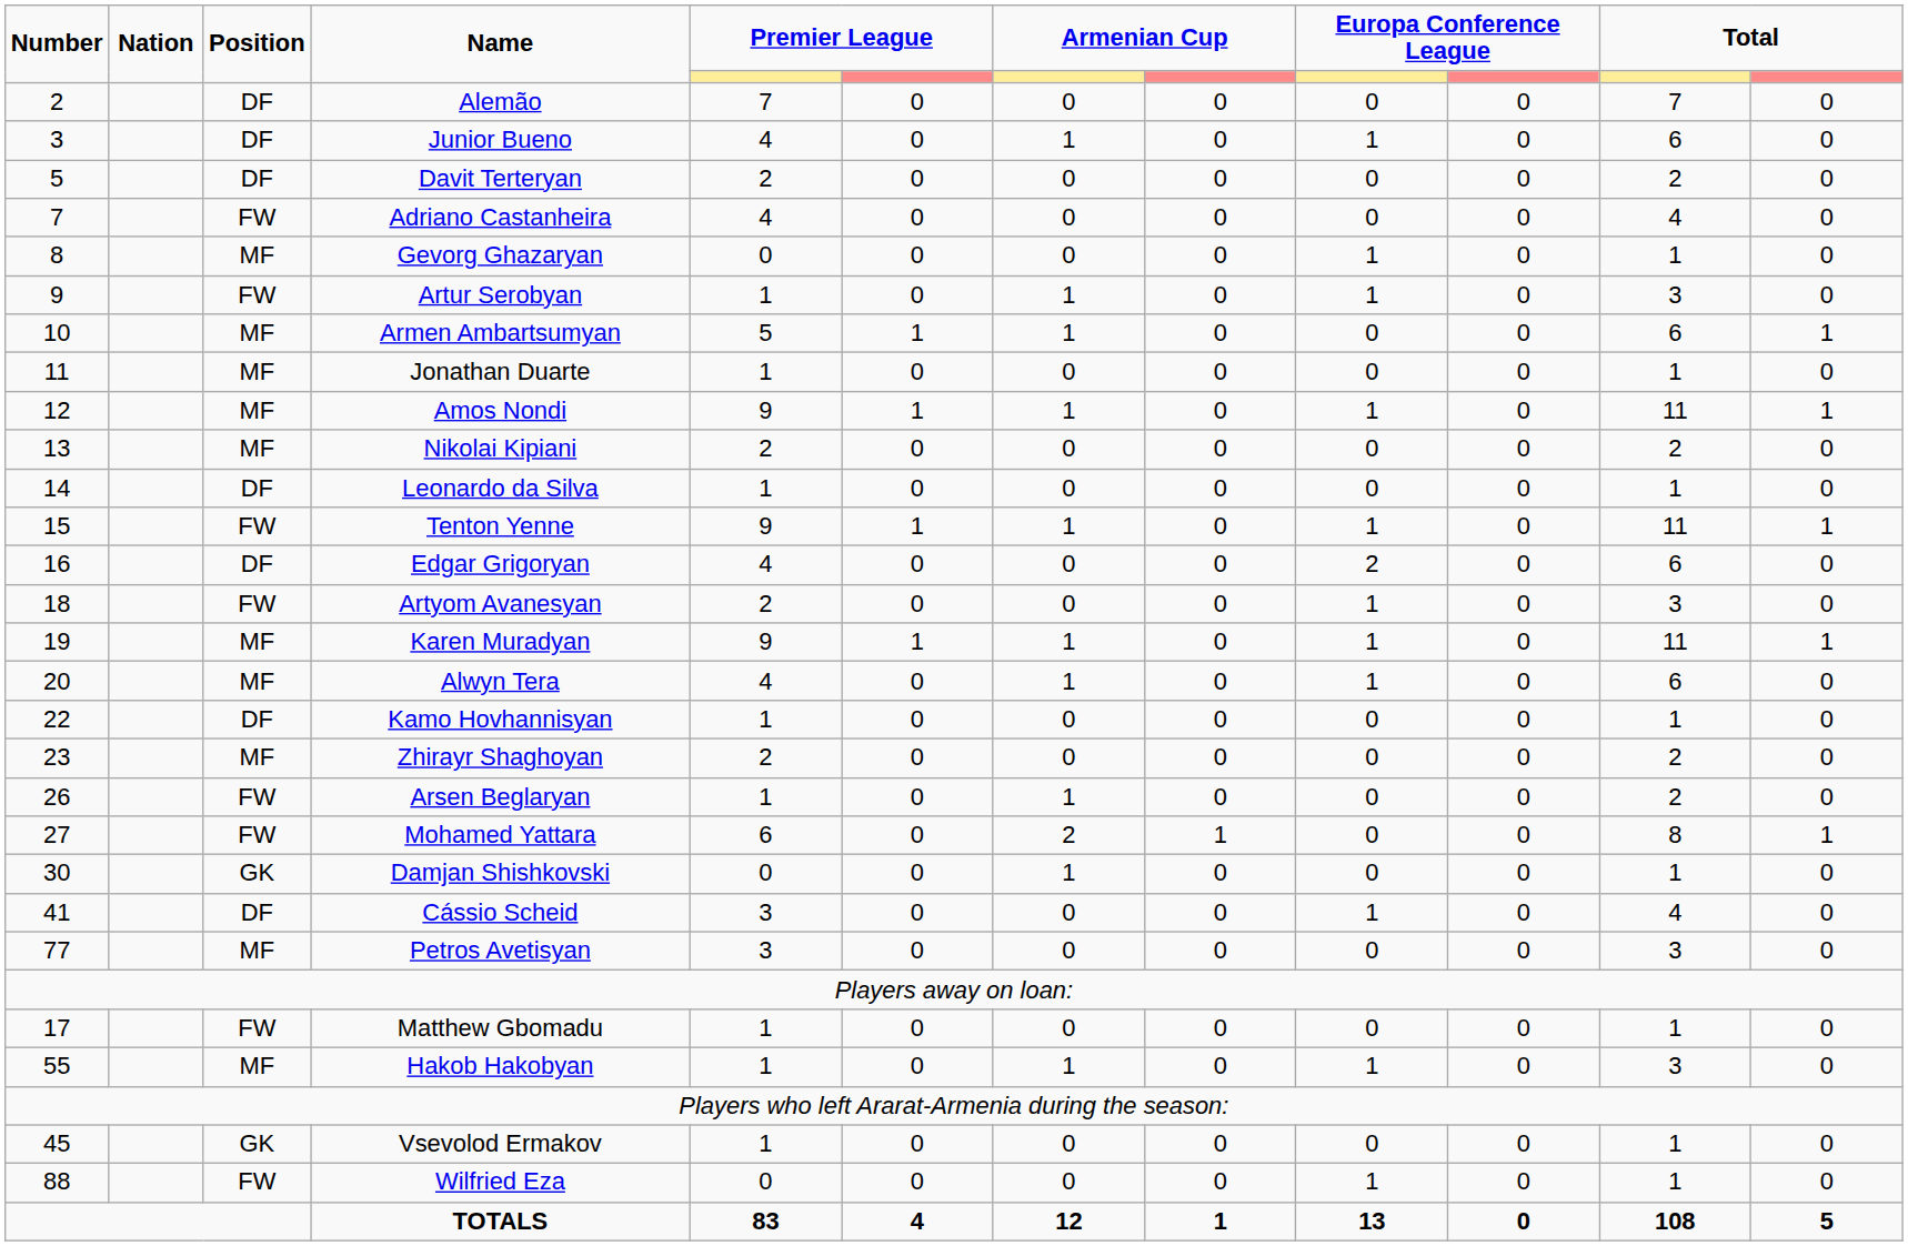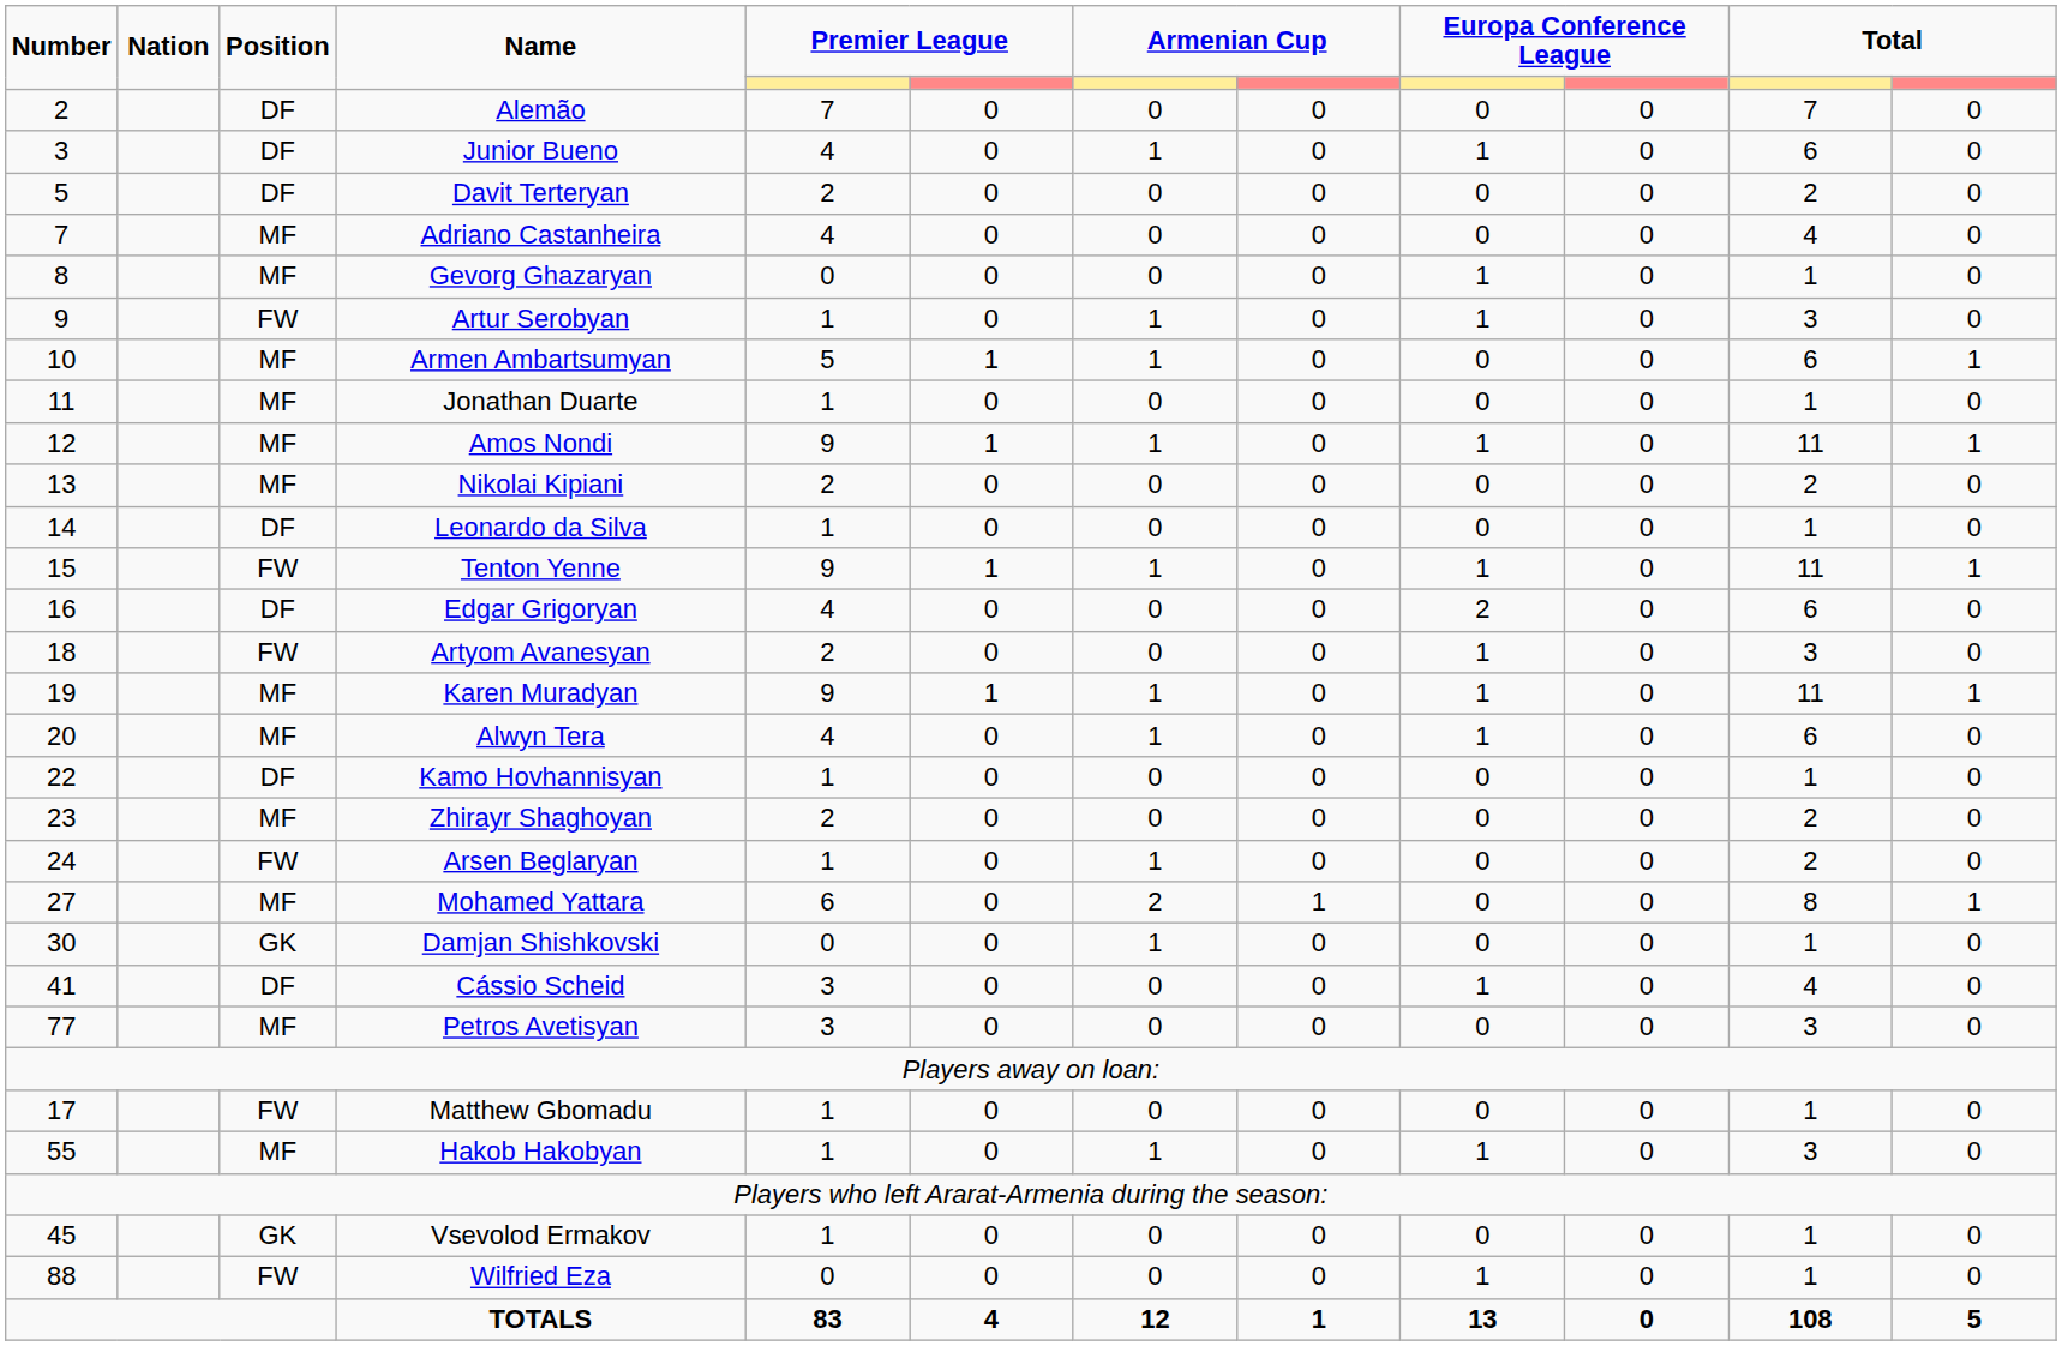 <table class="wikitable" style="text-align:center;">
 <tr>
 <td rowspan="2"  style="width:5%; text-align:center;"><strong>Number</strong></td>
 <td rowspan="2"  style="width:5%; text-align:center;"><strong>Nation</strong></td>
 <td rowspan="2"  style="width:5%; text-align:center;"><strong>Position</strong></td>
 <td rowspan="2"  style="width:20%; text-align:center;"><strong>Name</strong></td>
 <td colspan="2" style="text-align:center;"><strong><a href='#'>Premier League</a></strong></td>
 <td colspan="2" style="text-align:center;"><strong><a href='#'>Armenian Cup</a></strong></td>
 <td colspan="2" style="text-align:center;"><strong><a href='#'>Europa Conference League</a></strong></td>
 <td colspan="2" style="text-align:center;"><strong>Total</strong></td>
 </tr>
 <tr>
 <th style="width:60px; background:#fe9;"></th>
 <th style="width:60px; background:#ff8888;"></th>
 <th style="width:60px; background:#fe9;"></th>
 <th style="width:60px; background:#ff8888;"></th>
 <th style="width:60px; background:#fe9;"></th>
 <th style="width:60px; background:#ff8888;"></th>
 <th style="width:60px; background:#fe9;"></th>
 <th style="width:60px; background:#ff8888;"></th>
 </tr>
 <tr>
 <td>2</td>
 <td></td>
 <td>DF</td>
 <td><a href='#'>Alemão</a></td>
 <td>7</td>
 <td>0</td>
 <td>0</td>
 <td>0</td>
 <td>0</td>
 <td>0</td>
 <td>7</td>
 <td>0</td>
 </tr>
 <tr>
 <td>3</td>
 <td></td>
 <td>DF</td>
 <td><a href='#'>Junior Bueno</a></td>
 <td>4</td>
 <td>0</td>
 <td>1</td>
 <td>0</td>
 <td>1</td>
 <td>0</td>
 <td>6</td>
 <td>0</td>
 </tr>
 <tr>
 <td>5</td>
 <td></td>
 <td>DF</td>
 <td><a href='#'>Davit Terteryan</a></td>
 <td>2</td>
 <td>0</td>
 <td>0</td>
 <td>0</td>
 <td>0</td>
 <td>0</td>
 <td>2</td>
 <td>0</td>
 </tr>
 <tr>
 <td>7</td>
 <td></td>
-<td>FW</td>
+<td>MF</td>
 <td><a href='#'>Adriano Castanheira</a></td>
 <td>4</td>
 <td>0</td>
 <td>0</td>
 <td>0</td>
 <td>0</td>
 <td>0</td>
 <td>4</td>
 <td>0</td>
 </tr>
 <tr>
 <td>8</td>
 <td></td>
 <td>MF</td>
 <td><a href='#'>Gevorg Ghazaryan</a></td>
 <td>0</td>
 <td>0</td>
 <td>0</td>
 <td>0</td>
 <td>1</td>
 <td>0</td>
 <td>1</td>
 <td>0</td>
 </tr>
 <tr>
 <td>9</td>
 <td></td>
 <td>FW</td>
 <td><a href='#'>Artur Serobyan</a></td>
 <td>1</td>
 <td>0</td>
 <td>1</td>
 <td>0</td>
 <td>1</td>
 <td>0</td>
 <td>3</td>
 <td>0</td>
 </tr>
 <tr>
 <td>10</td>
 <td></td>
 <td>MF</td>
 <td><a href='#'>Armen Ambartsumyan</a></td>
 <td>5</td>
 <td>1</td>
 <td>1</td>
 <td>0</td>
 <td>0</td>
 <td>0</td>
 <td>6</td>
 <td>1</td>
 </tr>
 <tr>
 <td>11</td>
 <td></td>
 <td>MF</td>
 <td>Jonathan Duarte</td>
 <td>1</td>
 <td>0</td>
 <td>0</td>
 <td>0</td>
 <td>0</td>
 <td>0</td>
 <td>1</td>
 <td>0</td>
 </tr>
 <tr>
 <td>12</td>
 <td></td>
 <td>MF</td>
 <td><a href='#'>Amos Nondi</a></td>
 <td>9</td>
 <td>1</td>
 <td>1</td>
 <td>0</td>
 <td>1</td>
 <td>0</td>
 <td>11</td>
 <td>1</td>
 </tr>
 <tr>
 <td>13</td>
 <td></td>
 <td>MF</td>
 <td><a href='#'>Nikolai Kipiani</a></td>
 <td>2</td>
 <td>0</td>
 <td>0</td>
 <td>0</td>
 <td>0</td>
 <td>0</td>
 <td>2</td>
 <td>0</td>
 </tr>
 <tr>
 <td>14</td>
 <td></td>
 <td>DF</td>
 <td><a href='#'>Leonardo da Silva</a></td>
 <td>1</td>
 <td>0</td>
 <td>0</td>
 <td>0</td>
 <td>0</td>
 <td>0</td>
 <td>1</td>
 <td>0</td>
 </tr>
 <tr>
 <td>15</td>
 <td></td>
 <td>FW</td>
 <td><a href='#'>Tenton Yenne</a></td>
 <td>9</td>
 <td>1</td>
 <td>1</td>
 <td>0</td>
 <td>1</td>
 <td>0</td>
 <td>11</td>
 <td>1</td>
 </tr>
 <tr>
 <td>16</td>
 <td></td>
 <td>DF</td>
 <td><a href='#'>Edgar Grigoryan</a></td>
 <td>4</td>
 <td>0</td>
 <td>0</td>
 <td>0</td>
 <td>2</td>
 <td>0</td>
 <td>6</td>
 <td>0</td>
 </tr>
 <tr>
 <td>18</td>
 <td></td>
 <td>FW</td>
 <td><a href='#'>Artyom Avanesyan</a></td>
 <td>2</td>
 <td>0</td>
 <td>0</td>
 <td>0</td>
 <td>1</td>
 <td>0</td>
 <td>3</td>
 <td>0</td>
 </tr>
 <tr>
 <td>19</td>
 <td></td>
 <td>MF</td>
 <td><a href='#'>Karen Muradyan</a></td>
 <td>9</td>
 <td>1</td>
 <td>1</td>
 <td>0</td>
 <td>1</td>
 <td>0</td>
 <td>11</td>
 <td>1</td>
 </tr>
 <tr>
 <td>20</td>
 <td></td>
 <td>MF</td>
 <td><a href='#'>Alwyn Tera</a></td>
 <td>4</td>
 <td>0</td>
 <td>1</td>
 <td>0</td>
 <td>1</td>
 <td>0</td>
 <td>6</td>
 <td>0</td>
 </tr>
 <tr>
 <td>22</td>
 <td></td>
 <td>DF</td>
 <td><a href='#'>Kamo Hovhannisyan</a></td>
 <td>1</td>
 <td>0</td>
 <td>0</td>
 <td>0</td>
 <td>0</td>
 <td>0</td>
 <td>1</td>
 <td>0</td>
 </tr>
 <tr>
 <td>23</td>
 <td></td>
 <td>MF</td>
 <td><a href='#'>Zhirayr Shaghoyan</a></td>
 <td>2</td>
 <td>0</td>
 <td>0</td>
 <td>0</td>
 <td>0</td>
 <td>0</td>
 <td>2</td>
 <td>0</td>
 </tr>
 <tr>
-<td>26</td>
+<td>24</td>
 <td></td>
 <td>FW</td>
 <td><a href='#'>Arsen Beglaryan</a></td>
 <td>1</td>
 <td>0</td>
 <td>1</td>
 <td>0</td>
 <td>0</td>
 <td>0</td>
 <td>2</td>
 <td>0</td>
 </tr>
 <tr>
 <td>27</td>
 <td></td>
-<td>FW</td>
+<td>MF</td>
 <td><a href='#'>Mohamed Yattara</a></td>
 <td>6</td>
 <td>0</td>
 <td>2</td>
 <td>1</td>
 <td>0</td>
 <td>0</td>
 <td>8</td>
 <td>1</td>
 </tr>
 <tr>
 <td>30</td>
 <td></td>
 <td>GK</td>
 <td><a href='#'>Damjan Shishkovski</a></td>
 <td>0</td>
 <td>0</td>
 <td>1</td>
 <td>0</td>
 <td>0</td>
 <td>0</td>
 <td>1</td>
 <td>0</td>
 </tr>
 <tr>
 <td>41</td>
 <td></td>
 <td>DF</td>
 <td><a href='#'>Cássio Scheid</a></td>
 <td>3</td>
 <td>0</td>
 <td>0</td>
 <td>0</td>
 <td>1</td>
 <td>0</td>
 <td>4</td>
 <td>0</td>
 </tr>
 <tr>
 <td>77</td>
 <td></td>
 <td>MF</td>
 <td><a href='#'>Petros Avetisyan</a></td>
 <td>3</td>
 <td>0</td>
 <td>0</td>
 <td>0</td>
 <td>0</td>
 <td>0</td>
 <td>3</td>
 <td>0</td>
 </tr>
 <tr>
 <td colspan="16"><em>Players away on loan:</em></td>
 </tr>
 <tr>
 <td>17</td>
 <td></td>
 <td>FW</td>
 <td>Matthew Gbomadu</td>
 <td>1</td>
 <td>0</td>
 <td>0</td>
 <td>0</td>
 <td>0</td>
 <td>0</td>
 <td>1</td>
 <td>0</td>
 </tr>
 <tr>
 <td>55</td>
 <td></td>
 <td>MF</td>
 <td><a href='#'>Hakob Hakobyan</a></td>
 <td>1</td>
 <td>0</td>
 <td>1</td>
 <td>0</td>
 <td>1</td>
 <td>0</td>
 <td>3</td>
 <td>0</td>
 </tr>
 <tr>
 <td colspan="16"><em>Players who left Ararat-Armenia during the season:</em></td>
 </tr>
 <tr>
 <td>45</td>
 <td></td>
 <td>GK</td>
 <td>Vsevolod Ermakov</td>
 <td>1</td>
 <td>0</td>
 <td>0</td>
 <td>0</td>
 <td>0</td>
 <td>0</td>
 <td>1</td>
 <td>0</td>
 </tr>
 <tr>
 <td>88</td>
 <td></td>
 <td>FW</td>
 <td><a href='#'>Wilfried Eza</a></td>
 <td>0</td>
 <td>0</td>
 <td>0</td>
 <td>0</td>
 <td>1</td>
 <td>0</td>
 <td>1</td>
 <td>0</td>
 </tr>
 <tr>
 <td colspan="3"></td>
 <td><strong>TOTALS</strong></td>
 <td><strong>83</strong></td>
 <td><strong>4</strong></td>
 <td><strong>12</strong></td>
 <td><strong>1</strong></td>
 <td><strong>13</strong></td>
 <td><strong>0</strong></td>
 <td><strong>108</strong></td>
 <td><strong>5</strong></td>
 </tr>
 </table>
